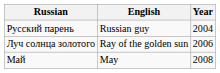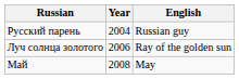 <table class="wikitable">
 <tr>
 <th>Russian</th>
+<th>Year</th>
 <th>English</th>
-<th>Year</th>
 </tr>
 <tr>
 <td>Русский парень</td>
+<td>2004</td>
 <td>Russian guy</td>
-<td>2004</td>
 </tr>
 <tr>
 <td>Луч солнца золотого</td>
+<td>2006</td>
 <td>Ray of the golden sun</td>
-<td>2006</td>
 </tr>
 <tr>
 <td>Май</td>
+<td>2008</td>
 <td>May</td>
-<td>2008</td>
 </tr>
 </table>
